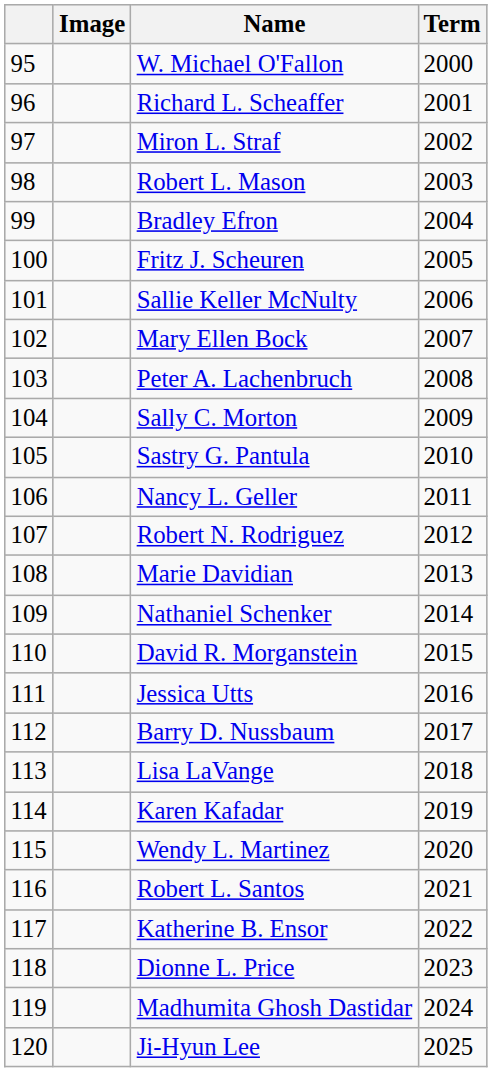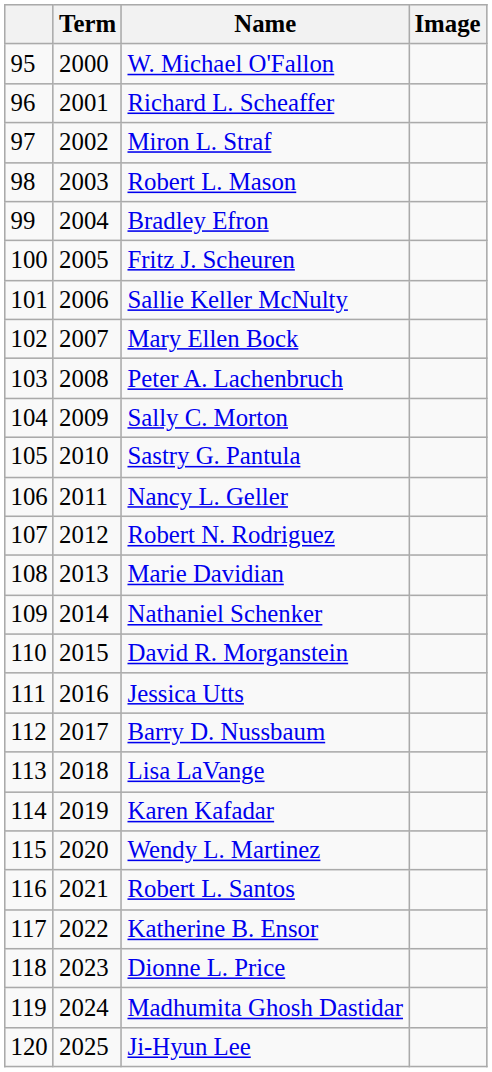 <table class="wikitable sortable">
 <tr>
 <th></th>
+<th>Term</th>
+<th>Name</th>
 <th class="unsortable">Image</th>
-<th>Name</th>
-<th>Term</th>
 </tr>
 <tr>
 <td>95</td>
+<td>2000</td>
+<td><a href='#'>W. Michael O'Fallon</a></td>
 <td></td>
-<td><a href='#'>W. Michael O'Fallon</a></td>
-<td>2000</td>
 </tr>
 <tr>
 <td>96</td>
+<td>2001</td>
+<td><a href='#'>Richard L. Scheaffer</a></td>
 <td></td>
-<td><a href='#'>Richard L. Scheaffer</a></td>
-<td>2001</td>
 </tr>
 <tr>
 <td>97</td>
+<td>2002</td>
+<td><a href='#'>Miron L. Straf</a></td>
 <td></td>
-<td><a href='#'>Miron L. Straf</a></td>
-<td>2002</td>
 </tr>
 <tr>
 <td>98</td>
+<td>2003</td>
+<td><a href='#'>Robert L. Mason</a></td>
 <td></td>
-<td><a href='#'>Robert L. Mason</a></td>
-<td>2003</td>
 </tr>
 <tr>
 <td>99</td>
+<td>2004</td>
+<td><a href='#'>Bradley Efron</a></td>
 <td></td>
-<td><a href='#'>Bradley Efron</a></td>
-<td>2004</td>
 </tr>
 <tr>
 <td>100</td>
+<td>2005</td>
+<td><a href='#'>Fritz J. Scheuren</a></td>
 <td></td>
-<td><a href='#'>Fritz J. Scheuren</a></td>
-<td>2005</td>
 </tr>
 <tr>
 <td>101</td>
+<td>2006</td>
+<td><a href='#'>Sallie Keller McNulty</a></td>
 <td></td>
-<td><a href='#'>Sallie Keller McNulty</a></td>
-<td>2006</td>
 </tr>
 <tr>
 <td>102</td>
+<td>2007</td>
+<td><a href='#'>Mary Ellen Bock</a></td>
 <td></td>
-<td><a href='#'>Mary Ellen Bock</a></td>
-<td>2007</td>
 </tr>
 <tr>
 <td>103</td>
+<td>2008</td>
+<td><a href='#'>Peter A. Lachenbruch</a></td>
 <td></td>
-<td><a href='#'>Peter A. Lachenbruch</a></td>
-<td>2008</td>
 </tr>
 <tr>
 <td>104</td>
+<td>2009</td>
+<td><a href='#'>Sally C. Morton</a></td>
 <td></td>
-<td><a href='#'>Sally C. Morton</a></td>
-<td>2009</td>
 </tr>
 <tr>
 <td>105</td>
+<td>2010</td>
+<td><a href='#'>Sastry G. Pantula</a></td>
 <td></td>
-<td><a href='#'>Sastry G. Pantula</a></td>
-<td>2010</td>
 </tr>
 <tr>
 <td>106</td>
+<td>2011</td>
+<td><a href='#'>Nancy L. Geller</a></td>
 <td></td>
-<td><a href='#'>Nancy L. Geller</a></td>
-<td>2011</td>
 </tr>
 <tr>
 <td>107</td>
+<td>2012</td>
+<td><a href='#'>Robert N. Rodriguez</a></td>
 <td></td>
-<td><a href='#'>Robert N. Rodriguez</a></td>
-<td>2012</td>
 </tr>
 <tr>
 <td>108</td>
+<td>2013</td>
+<td><a href='#'>Marie Davidian</a></td>
 <td></td>
-<td><a href='#'>Marie Davidian</a></td>
-<td>2013</td>
 </tr>
 <tr>
 <td>109</td>
+<td>2014</td>
+<td><a href='#'>Nathaniel Schenker</a></td>
 <td></td>
-<td><a href='#'>Nathaniel Schenker</a></td>
-<td>2014</td>
 </tr>
 <tr>
 <td>110</td>
+<td>2015</td>
+<td><a href='#'>David R. Morganstein</a></td>
 <td></td>
-<td><a href='#'>David R. Morganstein</a></td>
-<td>2015</td>
 </tr>
 <tr>
 <td>111</td>
+<td>2016</td>
+<td><a href='#'>Jessica Utts</a></td>
 <td></td>
-<td><a href='#'>Jessica Utts</a></td>
-<td>2016</td>
 </tr>
 <tr>
 <td>112</td>
+<td>2017</td>
+<td><a href='#'>Barry D. Nussbaum</a></td>
 <td></td>
-<td><a href='#'>Barry D. Nussbaum</a></td>
-<td>2017</td>
 </tr>
 <tr>
 <td>113</td>
+<td>2018</td>
+<td><a href='#'>Lisa LaVange</a></td>
 <td></td>
-<td><a href='#'>Lisa LaVange</a></td>
-<td>2018</td>
 </tr>
 <tr>
 <td>114</td>
+<td>2019</td>
+<td><a href='#'>Karen Kafadar</a></td>
 <td></td>
-<td><a href='#'>Karen Kafadar</a></td>
-<td>2019</td>
 </tr>
 <tr>
 <td>115</td>
+<td>2020</td>
+<td><a href='#'>Wendy L. Martinez</a></td>
 <td></td>
-<td><a href='#'>Wendy L. Martinez</a></td>
-<td>2020</td>
 </tr>
 <tr>
 <td>116</td>
+<td>2021</td>
+<td><a href='#'>Robert L. Santos</a></td>
 <td></td>
-<td><a href='#'>Robert L. Santos</a></td>
-<td>2021</td>
 </tr>
 <tr>
 <td>117</td>
+<td>2022</td>
+<td><a href='#'>Katherine B. Ensor</a></td>
 <td></td>
-<td><a href='#'>Katherine B. Ensor</a></td>
-<td>2022</td>
 </tr>
 <tr>
 <td>118</td>
+<td>2023</td>
+<td><a href='#'>Dionne L. Price</a></td>
 <td></td>
-<td><a href='#'>Dionne L. Price</a></td>
-<td>2023</td>
 </tr>
 <tr>
 <td>119</td>
+<td>2024</td>
+<td><a href='#'>Madhumita Ghosh Dastidar</a></td>
 <td></td>
-<td><a href='#'>Madhumita Ghosh Dastidar</a></td>
-<td>2024</td>
 </tr>
 <tr>
 <td>120</td>
+<td>2025</td>
+<td><a href='#'>Ji-Hyun Lee</a></td>
 <td></td>
-<td><a href='#'>Ji-Hyun Lee</a></td>
-<td>2025</td>
 </tr>
 </table>
